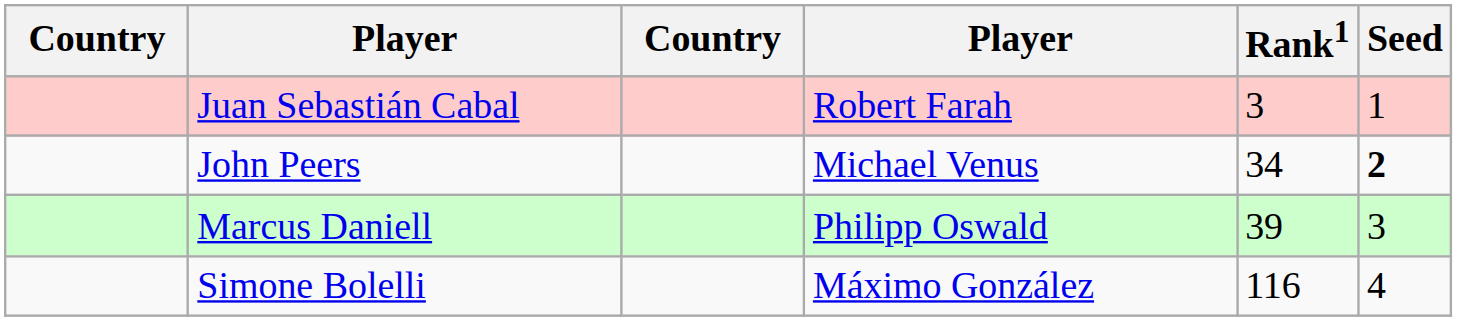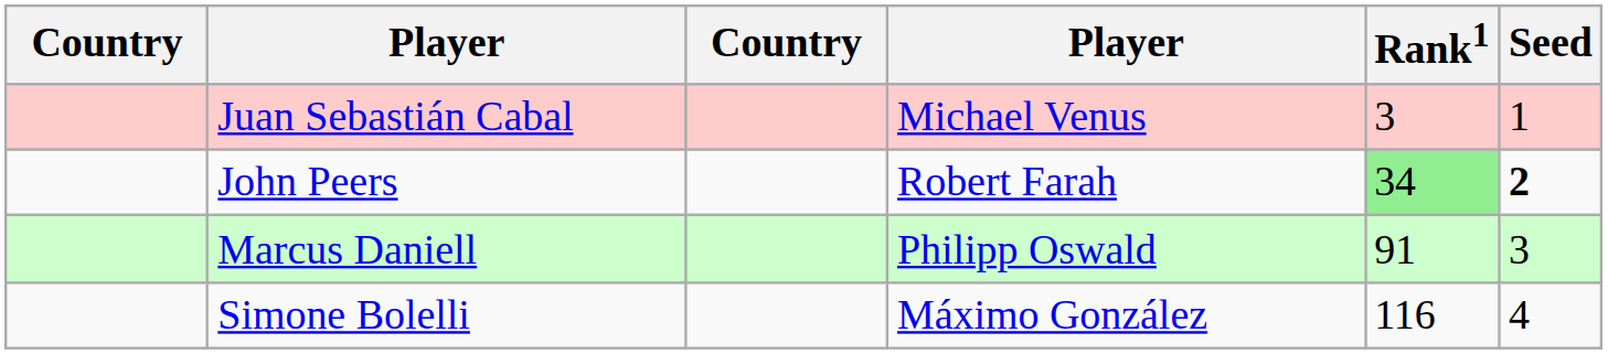 <table class="sortable wikitable">
 <tr>
 <th width="70">Country</th>
 <th width="175">Player</th>
 <th width="70">Country</th>
 <th width="175">Player</th>
 <th>Rank<sup>1</sup></th>
 <th>Seed</th>
 </tr>
 <tr style="background:#fcc;">
 <td></td>
 <td><a href='#'>Juan Sebastián Cabal</a></td>
 <td></td>
-<td><a href='#'>Robert Farah</a></td>
+<td><a href='#'>Michael Venus</a></td>
 <td>3</td>
 <td>1</td>
 </tr>
 <tr>
 <td></td>
 <td><a href='#'>John Peers</a></td>
 <td></td>
-<td><a href='#'>Michael Venus</a></td>
-<td>34</td>
+<td><a href='#'>Robert Farah</a></td>
+<td style="background: lightgreen;">34</td>
 <td><strong>2</strong></td>
 </tr>
 <tr style="background:#cfc;">
 <td></td>
 <td><a href='#'>Marcus Daniell</a></td>
 <td></td>
 <td><a href='#'>Philipp Oswald</a></td>
-<td>39</td>
+<td>91</td>
 <td>3</td>
 </tr>
 <tr>
 <td></td>
 <td><a href='#'>Simone Bolelli</a></td>
 <td></td>
 <td><a href='#'>Máximo González</a></td>
 <td>116</td>
 <td>4</td>
 </tr>
 </table>
